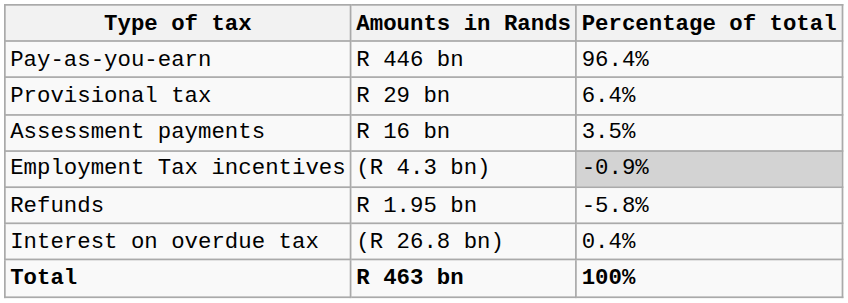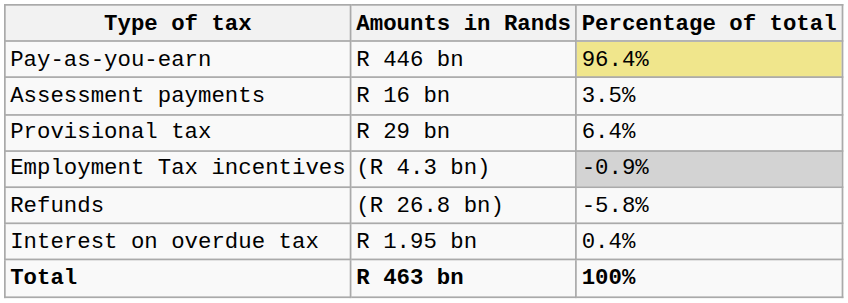 <table class="wikitable">
 <tr>
 <th>Type of tax</th>
 <th>Amounts in Rands</th>
 <th>Percentage of total</th>
 </tr>
 <tr>
 <td>Pay-as-you-earn</td>
 <td>R 446 bn</td>
-<td>96.4%</td>
+<td style="background: khaki;">96.4%</td>
+</tr>
+<tr>
+<td>Assessment payments</td>
+<td>R 16 bn</td>
+<td>3.5%</td>
 </tr>
 <tr>
 <td>Provisional tax</td>
 <td>R 29 bn</td>
 <td>6.4%</td>
-</tr>
-<tr>
-<td>Assessment payments</td>
-<td>R 16 bn</td>
-<td>3.5%</td>
 </tr>
 <tr>
 <td>Employment Tax incentives</td>
 <td>(R 4.3 bn)</td>
 <td style="background: lightgrey;">-0.9%</td>
 </tr>
 <tr>
 <td>Refunds</td>
-<td>R 1.95 bn</td>
+<td>(R 26.8 bn)</td>
 <td>-5.8%</td>
 </tr>
 <tr>
 <td>Interest on overdue tax</td>
-<td>(R 26.8 bn)</td>
+<td>R 1.95 bn</td>
 <td>0.4%</td>
 </tr>
 <tr>
 <td><strong>Total</strong></td>
 <td><strong>R 463 bn</strong></td>
 <td><strong>100%</strong></td>
 </tr>
 </table>
